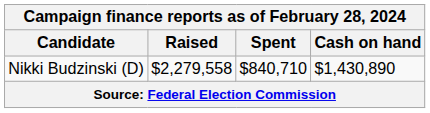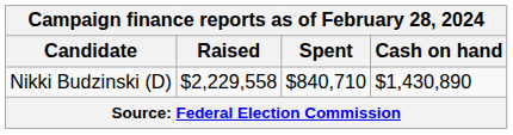 <table class="wikitable sortable">
 <tr>
 <th colspan=4>Campaign finance reports as of February 28, 2024</th>
 </tr>
 <tr style="text-align:center;">
 <th>Candidate</th>
 <th>Raised</th>
 <th>Spent</th>
 <th>Cash on hand</th>
 </tr>
 <tr>
 <td>Nikki Budzinski (D)</td>
-<td>$2,279,558</td>
+<td>$2,229,558</td>
 <td>$840,710</td>
 <td>$1,430,890</td>
 </tr>
 <tr>
 <th colspan="4"><small>Source: <a href='#'>Federal Election Commission</a></small></th>
 </tr>
 </table>
